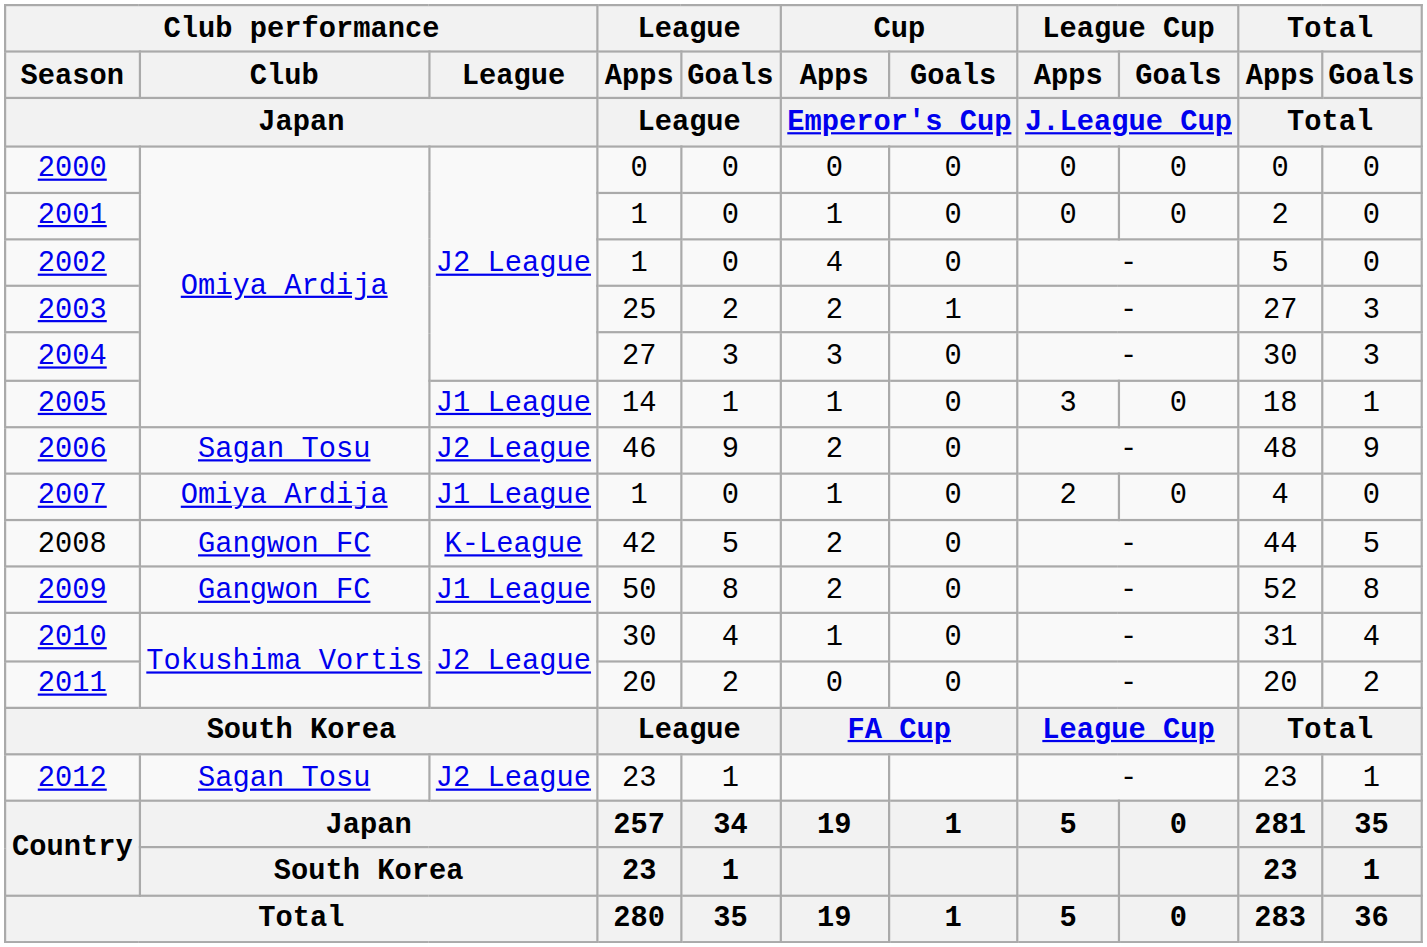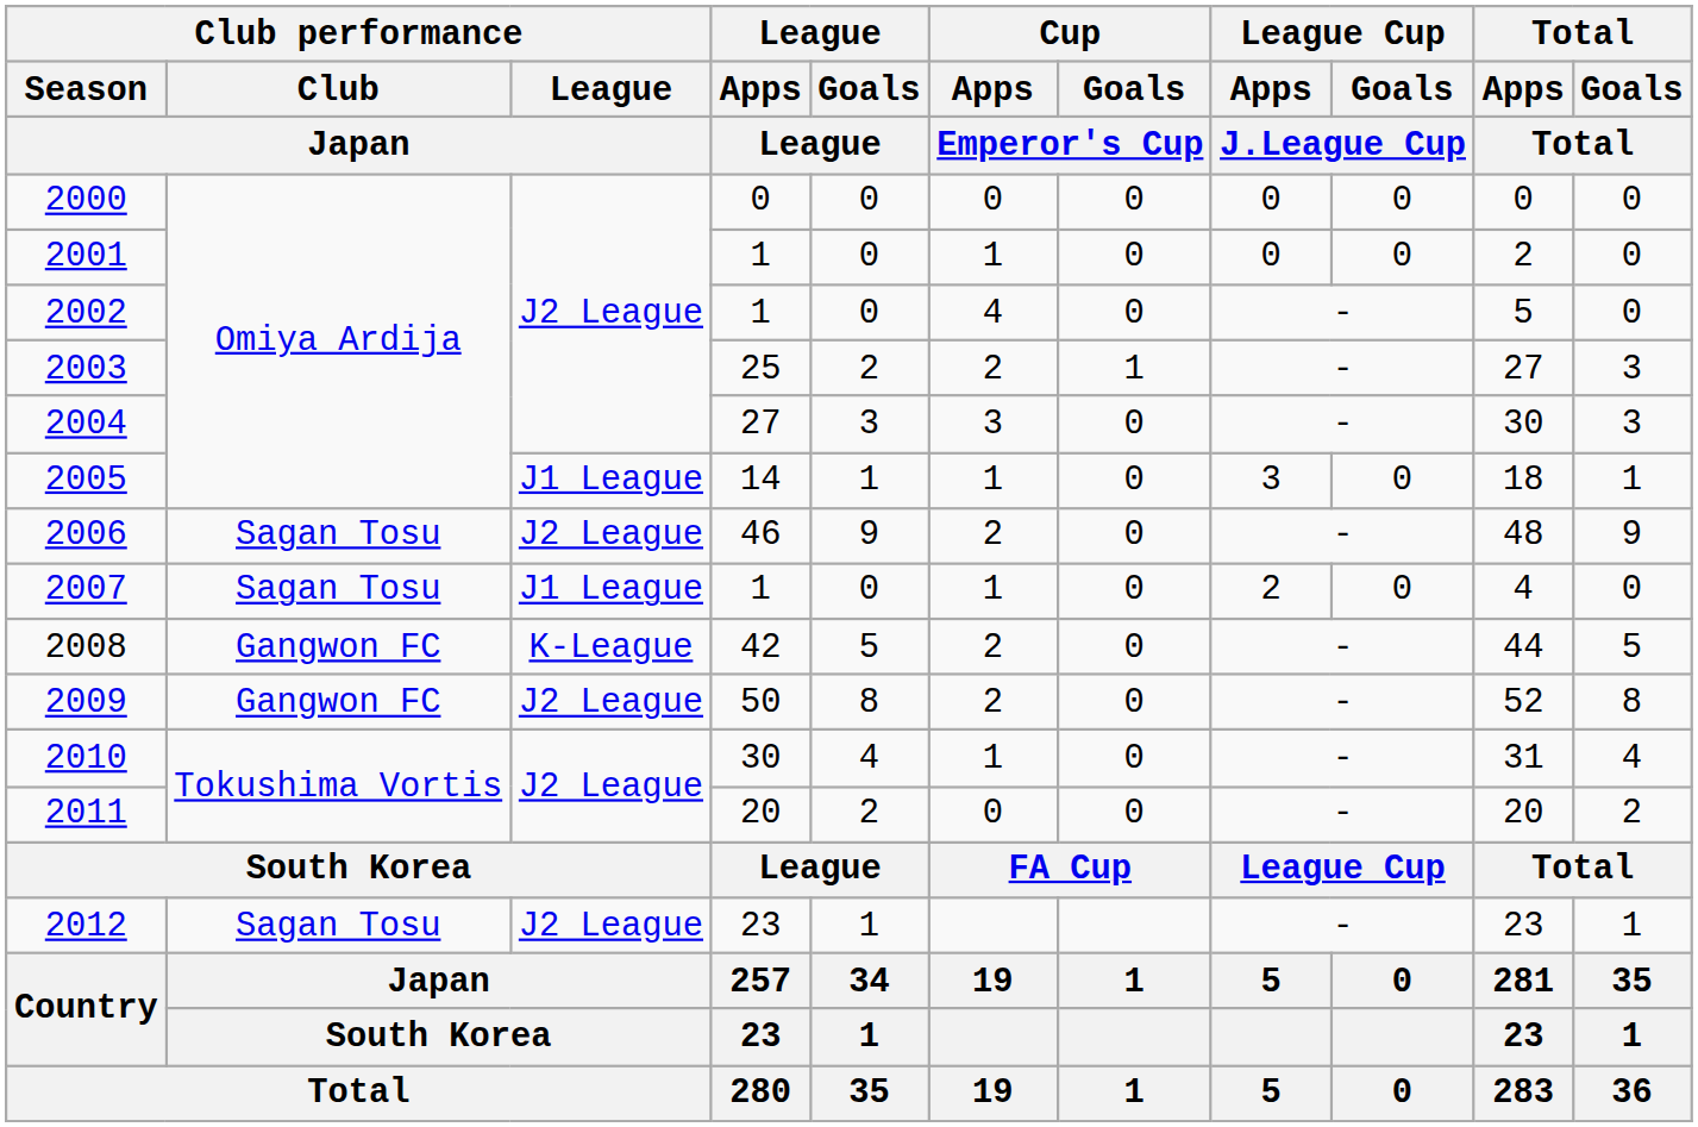 <table class="wikitable" style="text-align:center;">
 <tr>
 <th colspan=3>Club performance</th>
 <th colspan=2>League</th>
 <th colspan=2>Cup</th>
 <th colspan=2>League Cup</th>
 <th colspan=2>Total</th>
 </tr>
 <tr>
 <th>Season</th>
 <th>Club</th>
 <th>League</th>
 <th>Apps</th>
 <th>Goals</th>
 <th>Apps</th>
 <th>Goals</th>
 <th>Apps</th>
 <th>Goals</th>
 <th>Apps</th>
 <th>Goals</th>
 </tr>
 <tr>
 <th colspan=3>Japan</th>
 <th colspan=2>League</th>
 <th colspan=2><a href='#'>Emperor's Cup</a></th>
 <th colspan=2><a href='#'>J.League Cup</a></th>
 <th colspan=2>Total</th>
 </tr>
 <tr>
 <td><a href='#'>2000</a></td>
 <td rowspan="6"><a href='#'>Omiya Ardija</a></td>
 <td rowspan="5"><a href='#'>J2 League</a></td>
 <td>0</td>
 <td>0</td>
 <td>0</td>
 <td>0</td>
 <td>0</td>
 <td>0</td>
 <td>0</td>
 <td>0</td>
 </tr>
 <tr>
 <td><a href='#'>2001</a></td>
 <td>1</td>
 <td>0</td>
 <td>1</td>
 <td>0</td>
 <td>0</td>
 <td>0</td>
 <td>2</td>
 <td>0</td>
 </tr>
 <tr>
 <td><a href='#'>2002</a></td>
 <td>1</td>
 <td>0</td>
 <td>4</td>
 <td>0</td>
 <td colspan="2">-</td>
 <td>5</td>
 <td>0</td>
 </tr>
 <tr>
 <td><a href='#'>2003</a></td>
 <td>25</td>
 <td>2</td>
 <td>2</td>
 <td>1</td>
 <td colspan="2">-</td>
 <td>27</td>
 <td>3</td>
 </tr>
 <tr>
 <td><a href='#'>2004</a></td>
 <td>27</td>
 <td>3</td>
 <td>3</td>
 <td>0</td>
 <td colspan="2">-</td>
 <td>30</td>
 <td>3</td>
 </tr>
 <tr>
 <td><a href='#'>2005</a></td>
 <td><a href='#'>J1 League</a></td>
 <td>14</td>
 <td>1</td>
 <td>1</td>
 <td>0</td>
 <td>3</td>
 <td>0</td>
 <td>18</td>
 <td>1</td>
 </tr>
 <tr>
 <td><a href='#'>2006</a></td>
 <td><a href='#'>Sagan Tosu</a></td>
 <td><a href='#'>J2 League</a></td>
 <td>46</td>
 <td>9</td>
 <td>2</td>
 <td>0</td>
 <td colspan="2">-</td>
 <td>48</td>
 <td>9</td>
 </tr>
 <tr>
 <td><a href='#'>2007</a></td>
-<td><a href='#'>Omiya Ardija</a></td>
+<td><a href='#'>Sagan Tosu</a></td>
 <td><a href='#'>J1 League</a></td>
 <td>1</td>
 <td>0</td>
 <td>1</td>
 <td>0</td>
 <td>2</td>
 <td>0</td>
 <td>4</td>
 <td>0</td>
 </tr>
 <tr>
 <td>2008</td>
 <td><a href='#'>Gangwon FC</a></td>
 <td><a href='#'>K-League</a></td>
 <td>42</td>
 <td>5</td>
 <td>2</td>
 <td>0</td>
 <td colspan="2">-</td>
 <td>44</td>
 <td>5</td>
 </tr>
 <tr>
 <td><a href='#'>2009</a></td>
 <td><a href='#'>Gangwon FC</a></td>
-<td><a href='#'>J1 League</a></td>
+<td><a href='#'>J2 League</a></td>
 <td>50</td>
 <td>8</td>
 <td>2</td>
 <td>0</td>
 <td colspan="2">-</td>
 <td>52</td>
 <td>8</td>
 </tr>
 <tr>
 <td><a href='#'>2010</a></td>
 <td rowspan=2><a href='#'>Tokushima Vortis</a></td>
 <td rowspan=2><a href='#'>J2 League</a></td>
 <td>30</td>
 <td>4</td>
 <td>1</td>
 <td>0</td>
 <td colspan="2">-</td>
 <td>31</td>
 <td>4</td>
 </tr>
 <tr>
 <td><a href='#'>2011</a></td>
 <td>20</td>
 <td>2</td>
 <td>0</td>
 <td>0</td>
 <td colspan="2">-</td>
 <td>20</td>
 <td>2</td>
 </tr>
 <tr>
 <th colspan=3>South Korea</th>
 <th colspan=2>League</th>
 <th colspan=2><a href='#'>FA Cup</a></th>
 <th colspan=2><a href='#'>League Cup</a></th>
 <th colspan=2>Total</th>
 </tr>
 <tr>
 <td><a href='#'>2012</a></td>
 <td><a href='#'>Sagan Tosu</a></td>
 <td><a href='#'>J2 League</a></td>
 <td>23</td>
 <td>1</td>
 <td></td>
 <td></td>
 <td colspan="2">-</td>
 <td>23</td>
 <td>1</td>
 </tr>
 <tr>
 <th rowspan=2>Country</th>
 <th colspan=2>Japan</th>
 <th>257</th>
 <th>34</th>
 <th>19</th>
 <th>1</th>
 <th>5</th>
 <th>0</th>
 <th>281</th>
 <th>35</th>
 </tr>
 <tr>
 <th colspan=2>South Korea</th>
 <th>23</th>
 <th>1</th>
 <th></th>
 <th></th>
 <th></th>
 <th></th>
 <th>23</th>
 <th>1</th>
 </tr>
 <tr>
 <th colspan=3>Total</th>
 <th>280</th>
 <th>35</th>
 <th>19</th>
 <th>1</th>
 <th>5</th>
 <th>0</th>
 <th>283</th>
 <th>36</th>
 </tr>
 </table>
